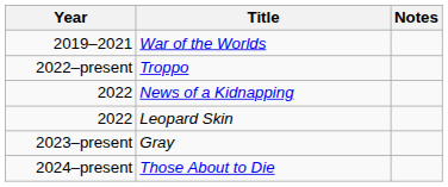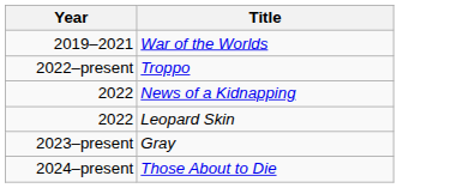 <table class="wikitable sortable">
 <tr>
 <th style="width:125px;">Year</th>
 <th style="width:250px;">Title</th>
-<th>Notes</th>
 </tr>
 <tr>
 <td style="text-align:right;">2019–2021</td>
 <td><em><a href='#'>War of the Worlds</a></em></td>
-<td></td>
 </tr>
 <tr>
 <td style="text-align:right;">2022–present</td>
 <td><em><a href='#'>Troppo</a></em></td>
-<td></td>
 </tr>
 <tr>
 <td style="text-align:right;">2022</td>
 <td><em><a href='#'>News of a Kidnapping</a></em></td>
-<td></td>
 </tr>
 <tr>
 <td style="text-align:right;">2022</td>
 <td><em>Leopard Skin</em></td>
-<td></td>
 </tr>
 <tr>
 <td style="text-align:right;">2023–present</td>
 <td><em>Gray</em></td>
-<td></td>
 </tr>
 <tr>
 <td style="text-align:right;">2024–present</td>
 <td><em><a href='#'>Those About to Die</a></em></td>
-<td></td>
 </tr>
 </table>
